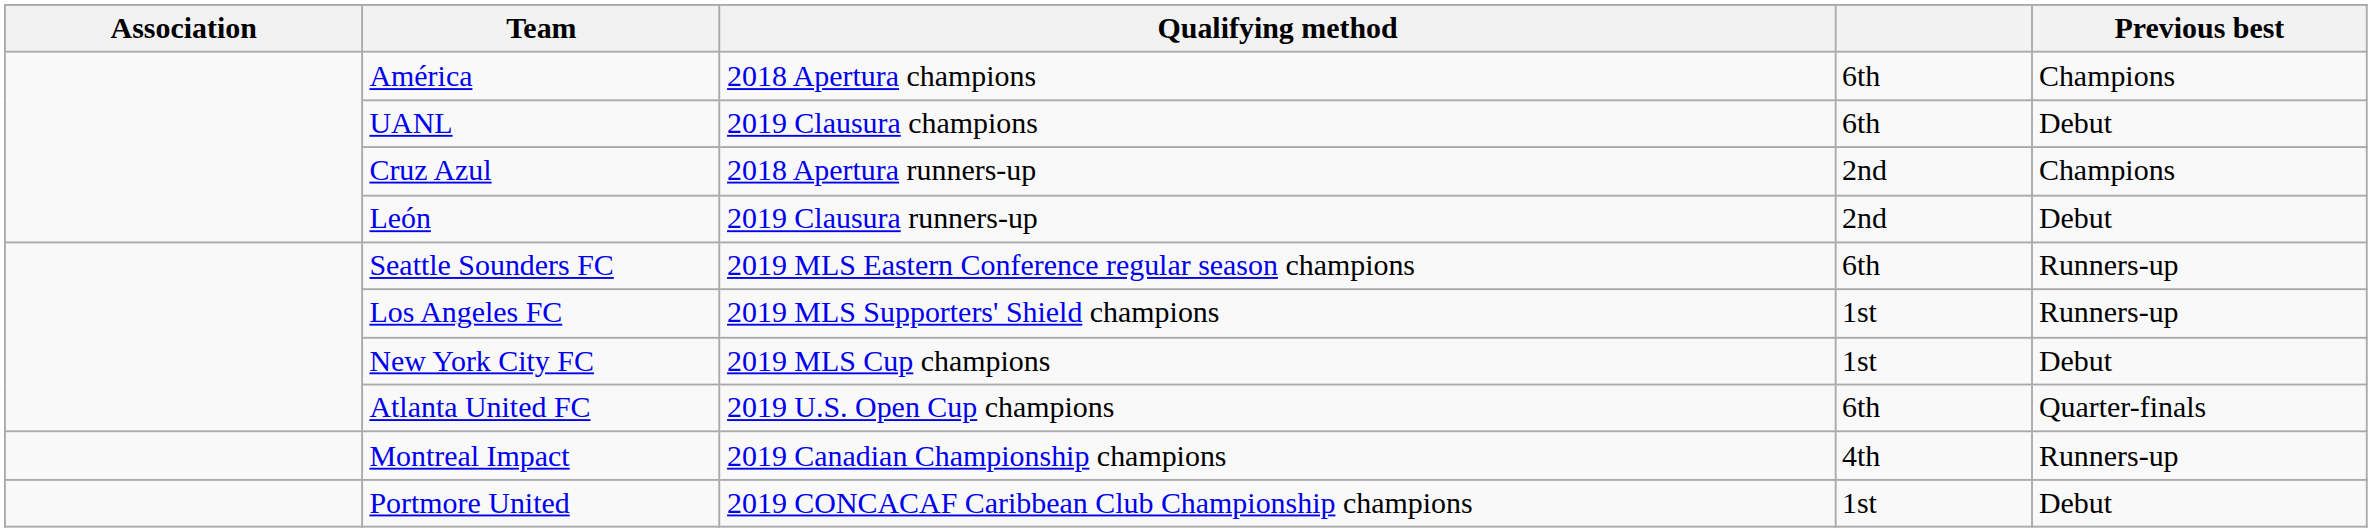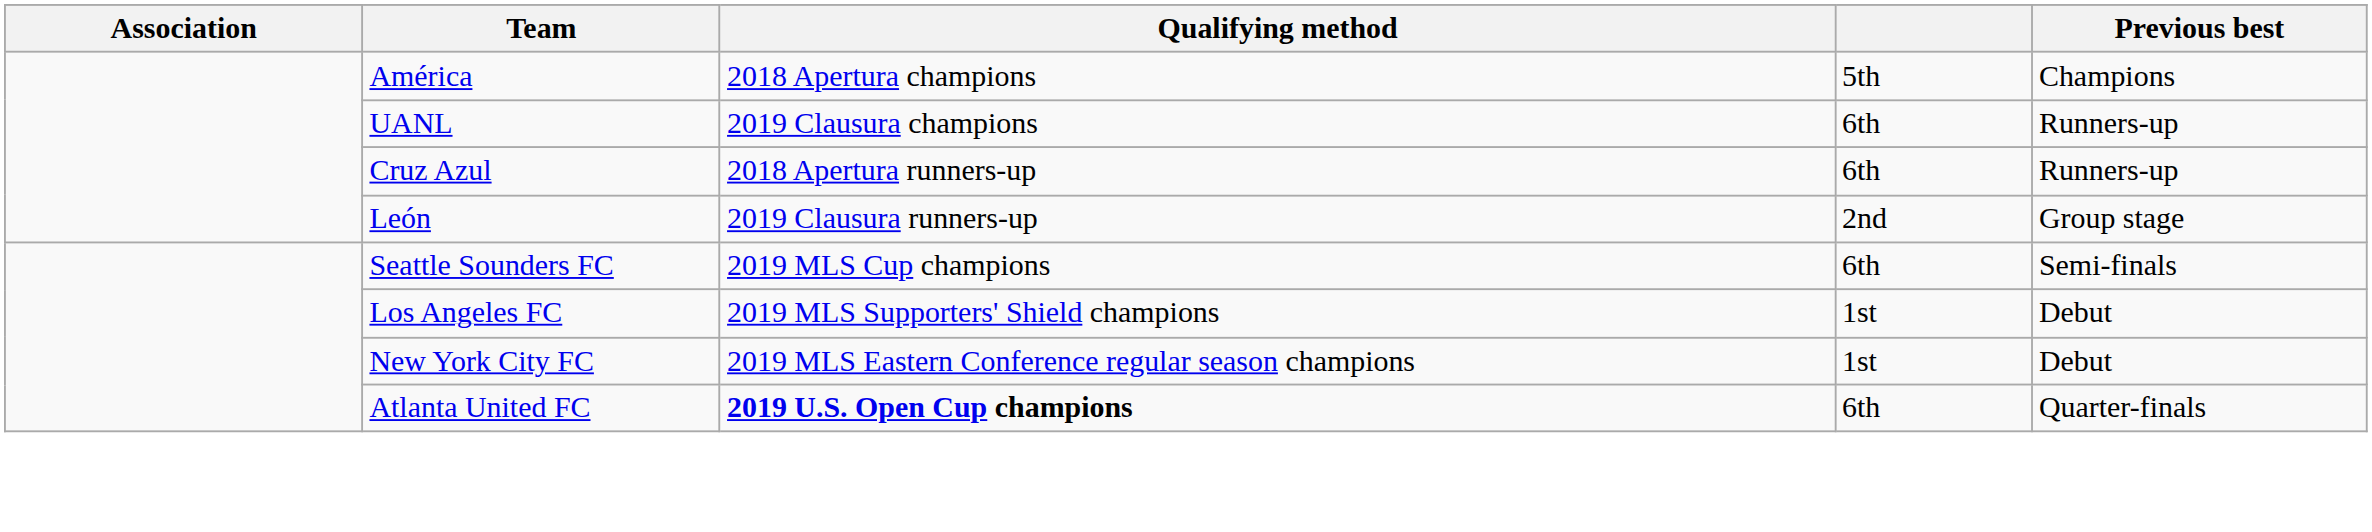 <table class="wikitable" style="table-layout:fixed;width:100%;">
 <tr>
 <th width=15%>Association</th>
 <th width=15%>Team</th>
 <th width=48%>Qualifying method</th>
 <th width=8%> </th>
 <th width=14%>Previous best </th>
 </tr>
 <tr>
 <td rowspan=4> </td>
 <td><a href='#'>América</a></td>
 <td><a href='#'>2018 Apertura</a> champions</td>
-<td>6th </td>
+<td>5th </td>
 <td>Champions </td>
 </tr>
 <tr>
 <td><a href='#'>UANL</a></td>
 <td><a href='#'>2019 Clausura</a> champions</td>
 <td>6th </td>
-<td>Debut</td>
+<td>Runners-up </td>
 </tr>
 <tr>
 <td><a href='#'>Cruz Azul</a></td>
 <td><a href='#'>2018 Apertura</a> runners-up</td>
-<td>2nd </td>
-<td>Champions </td>
+<td>6th </td>
+<td>Runners-up </td>
 </tr>
 <tr>
 <td><a href='#'>León</a></td>
 <td><a href='#'>2019 Clausura</a> runners-up</td>
 <td>2nd </td>
-<td>Debut</td>
+<td>Group stage </td>
 </tr>
 <tr>
 <td rowspan=4> </td>
 <td><a href='#'>Seattle Sounders FC</a></td>
-<td><a href='#'>2019 MLS Eastern Conference regular season</a> champions</td>
+<td><a href='#'>2019 MLS Cup</a> champions</td>
 <td>6th </td>
-<td>Runners-up </td>
+<td>Semi-finals </td>
 </tr>
 <tr>
 <td><a href='#'>Los Angeles FC</a></td>
 <td><a href='#'>2019 MLS Supporters' Shield</a> champions</td>
 <td>1st</td>
-<td>Runners-up </td>
+<td>Debut</td>
 </tr>
 <tr>
 <td><a href='#'>New York City FC</a></td>
-<td><a href='#'>2019 MLS Cup</a> champions</td>
+<td><a href='#'>2019 MLS Eastern Conference regular season</a> champions</td>
 <td>1st</td>
 <td>Debut</td>
 </tr>
 <tr>
 <td><a href='#'>Atlanta United FC</a></td>
-<td><a href='#'>2019 U.S. Open Cup</a> champions</td>
+<td><strong><a href='#'>2019 U.S. Open Cup</a> champions</strong></td>
 <td>6th </td>
 <td>Quarter-finals </td>
 </tr>
-<tr>
-<td> </td>
-<td><a href='#'>Montreal Impact</a></td>
-<td><a href='#'>2019 Canadian Championship</a> champions</td>
-<td>4th </td>
-<td>Runners-up </td>
-</tr>
-<tr>
-<td> </td>
-<td><a href='#'>Portmore United</a></td>
-<td><a href='#'>2019 CONCACAF Caribbean Club Championship</a> champions</td>
-<td>1st</td>
-<td>Debut</td>
-</tr>
 </table>
